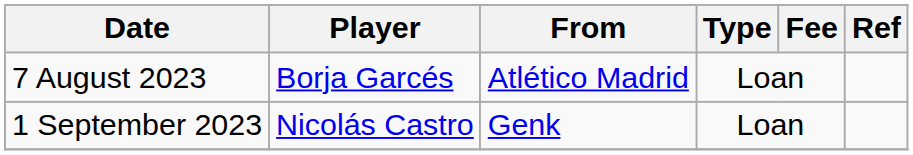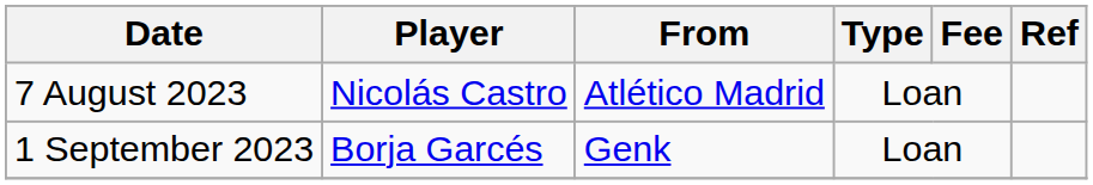 <table class="wikitable">
 <tr>
 <th>Date</th>
 <th>Player</th>
 <th>From</th>
 <th>Type</th>
 <th>Fee</th>
 <th>Ref</th>
 </tr>
 <tr>
 <td>7 August 2023</td>
-<td> <a href='#'>Borja Garcés</a></td>
+<td> <a href='#'>Nicolás Castro</a></td>
 <td><a href='#'>Atlético Madrid</a></td>
 <td colspan=2 align=center>Loan</td>
 <td></td>
 </tr>
 <tr>
 <td>1 September 2023</td>
-<td> <a href='#'>Nicolás Castro</a></td>
+<td> <a href='#'>Borja Garcés</a></td>
 <td> <a href='#'>Genk</a></td>
 <td colspan=2 align=center>Loan</td>
 <td></td>
 </tr>
 <tr>
 </tr>
 </table>
